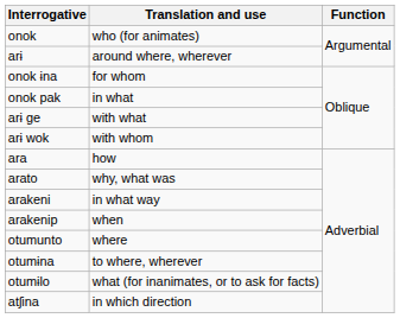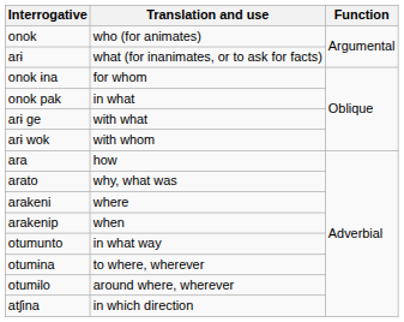 <table class="wikitable">
 <tr>
 <th>Interrogative</th>
 <th>Translation and use</th>
 <th>Function</th>
 </tr>
 <tr>
 <td>onok</td>
 <td>who (for animates)</td>
 <td rowspan="2">Argumental</td>
 </tr>
 <tr>
 <td>arɨ</td>
-<td>around where, wherever</td>
+<td>what (for inanimates, or to ask for facts)</td>
 </tr>
 <tr>
 <td>onok ɨna</td>
 <td>for whom</td>
 <td rowspan="4">Oblique</td>
 </tr>
 <tr>
 <td>onok pak</td>
 <td>in what</td>
 </tr>
 <tr>
 <td>arɨ ge</td>
 <td>with what</td>
 </tr>
 <tr>
 <td>arɨ wok</td>
 <td>with whom</td>
 </tr>
 <tr>
 <td>ara</td>
 <td>how</td>
 <td rowspan="8">Adverbial</td>
 </tr>
 <tr>
 <td>arato</td>
 <td>why, what was</td>
 </tr>
 <tr>
 <td>arakeni</td>
-<td>in what way</td>
+<td>where</td>
 </tr>
 <tr>
 <td>arakenip</td>
 <td>when</td>
 </tr>
 <tr>
 <td>otumunto</td>
-<td>where</td>
+<td>in what way</td>
 </tr>
 <tr>
 <td>otumɨna</td>
 <td>to where, wherever</td>
 </tr>
 <tr>
 <td>otumɨlo</td>
-<td>what (for inanimates, or to ask for facts)</td>
+<td>around where, wherever</td>
 </tr>
 <tr>
 <td>atʃina</td>
 <td>in which direction</td>
 </tr>
 </table>
